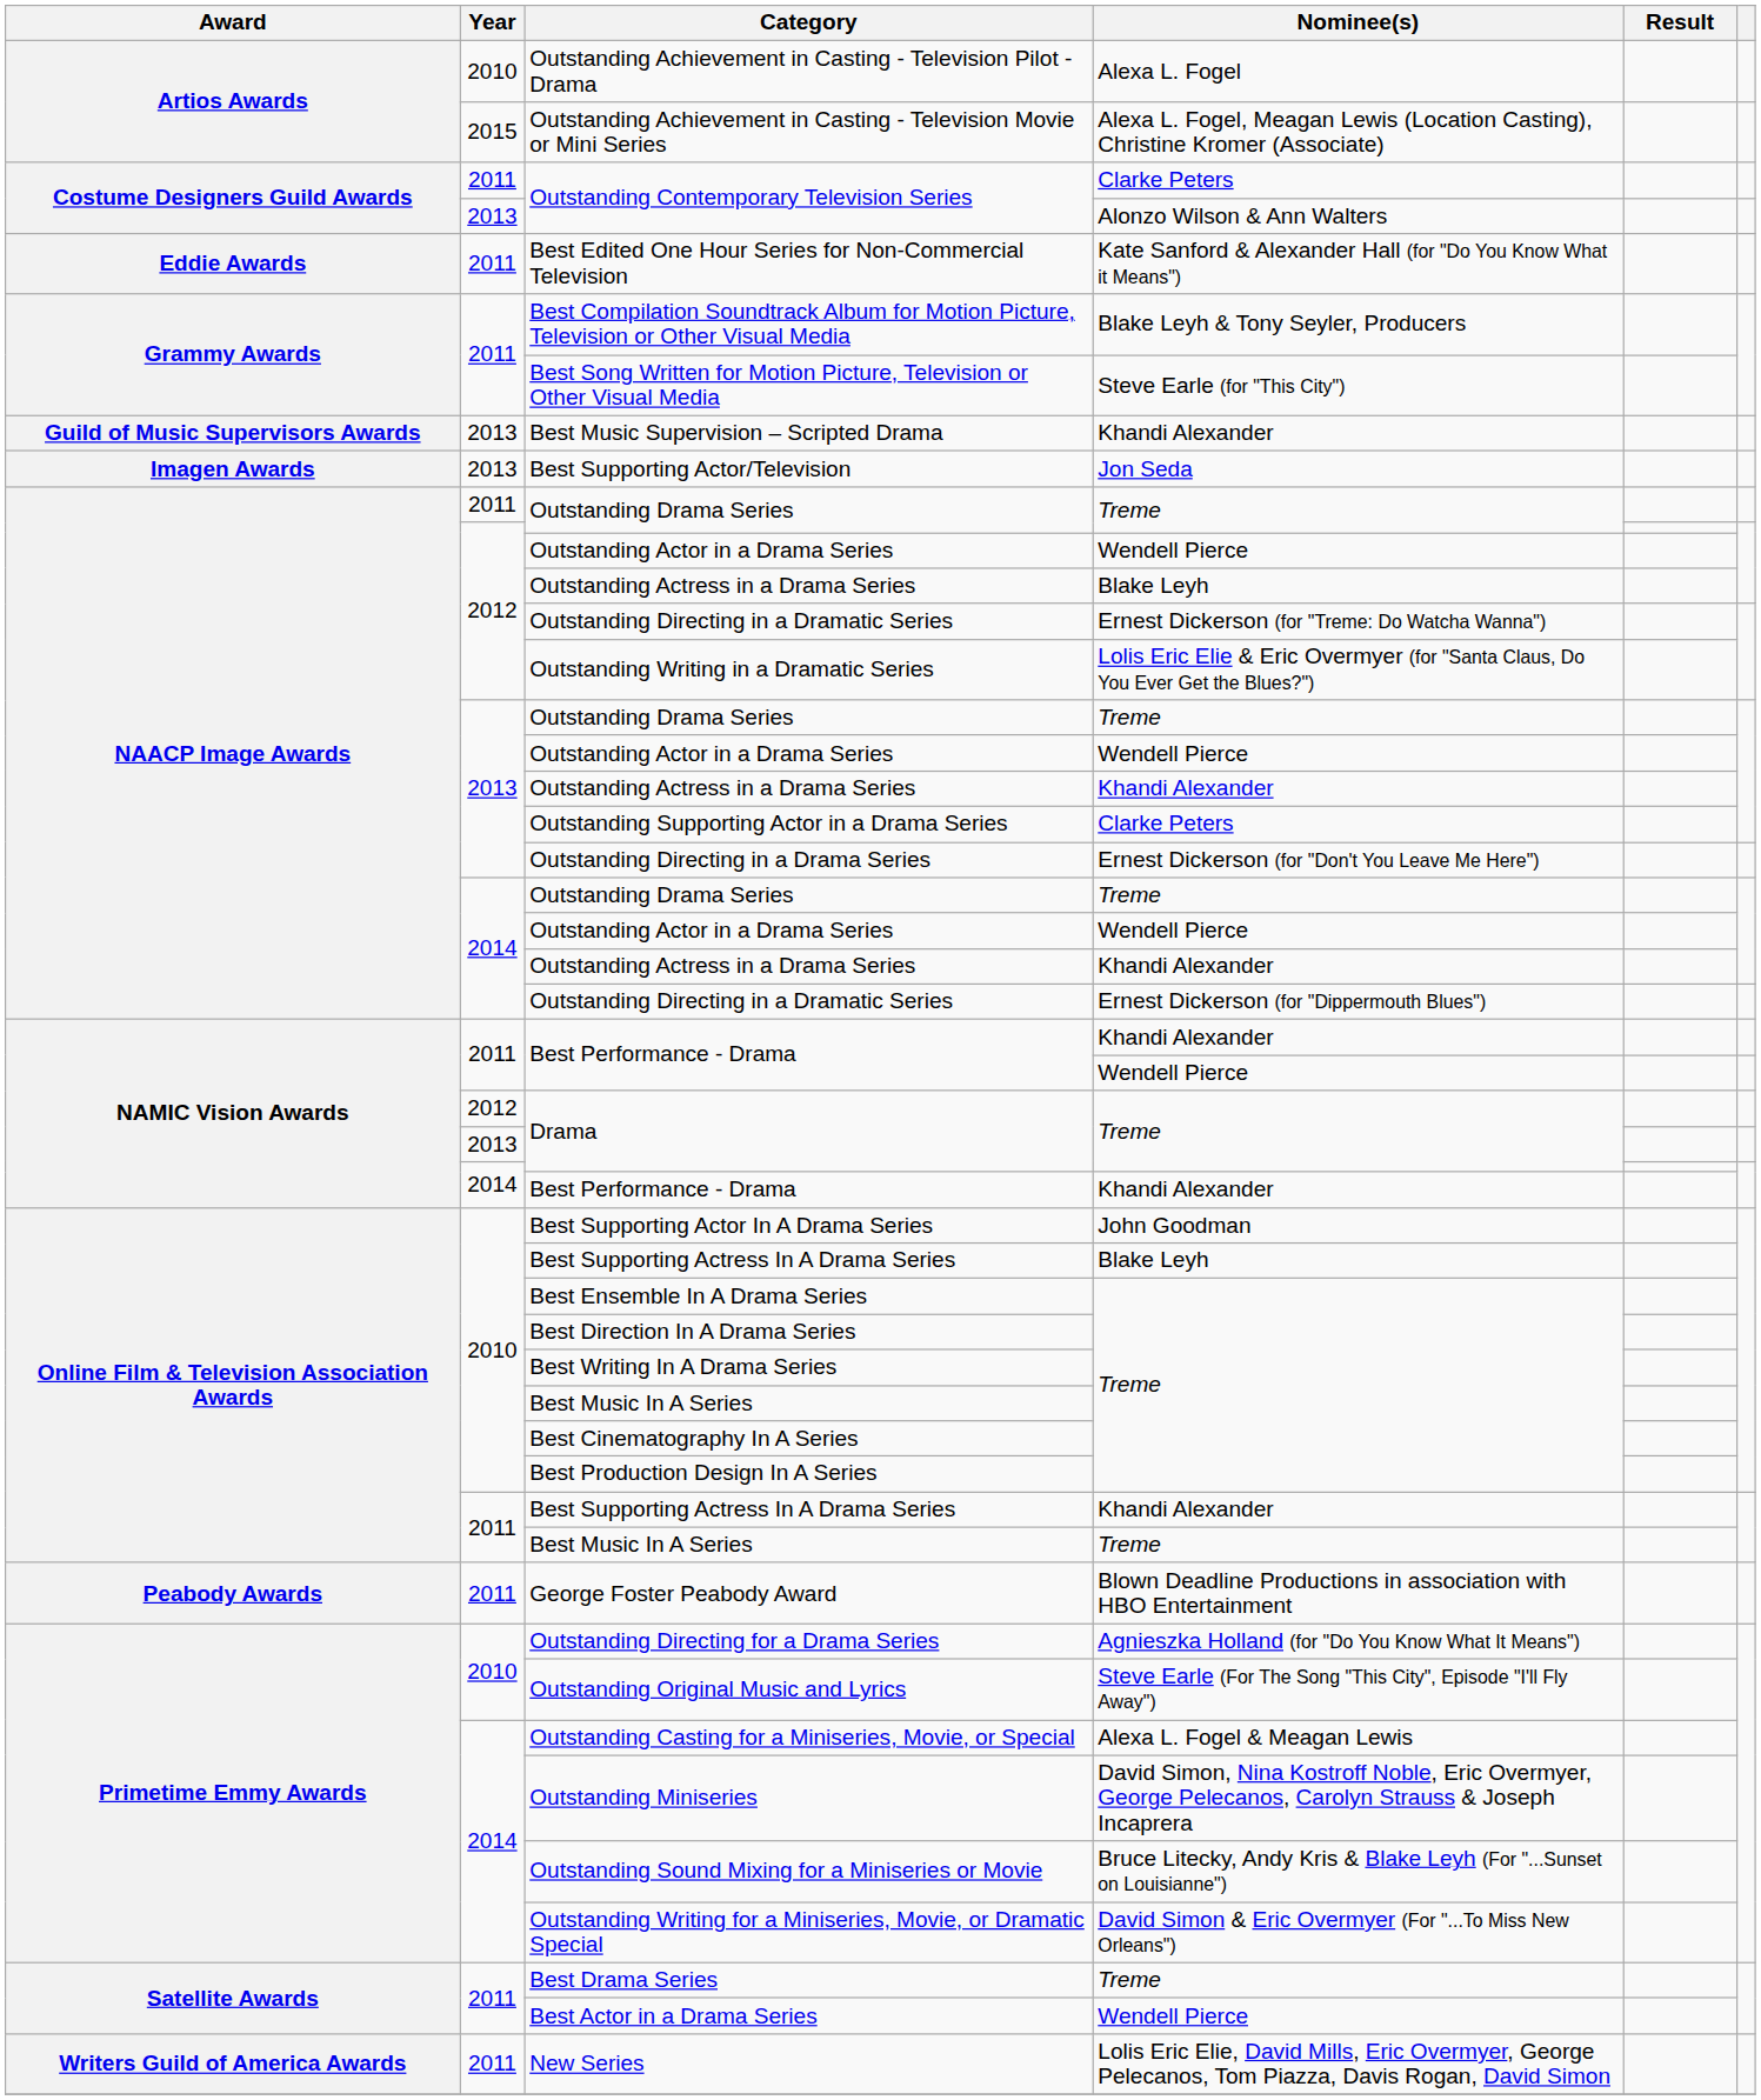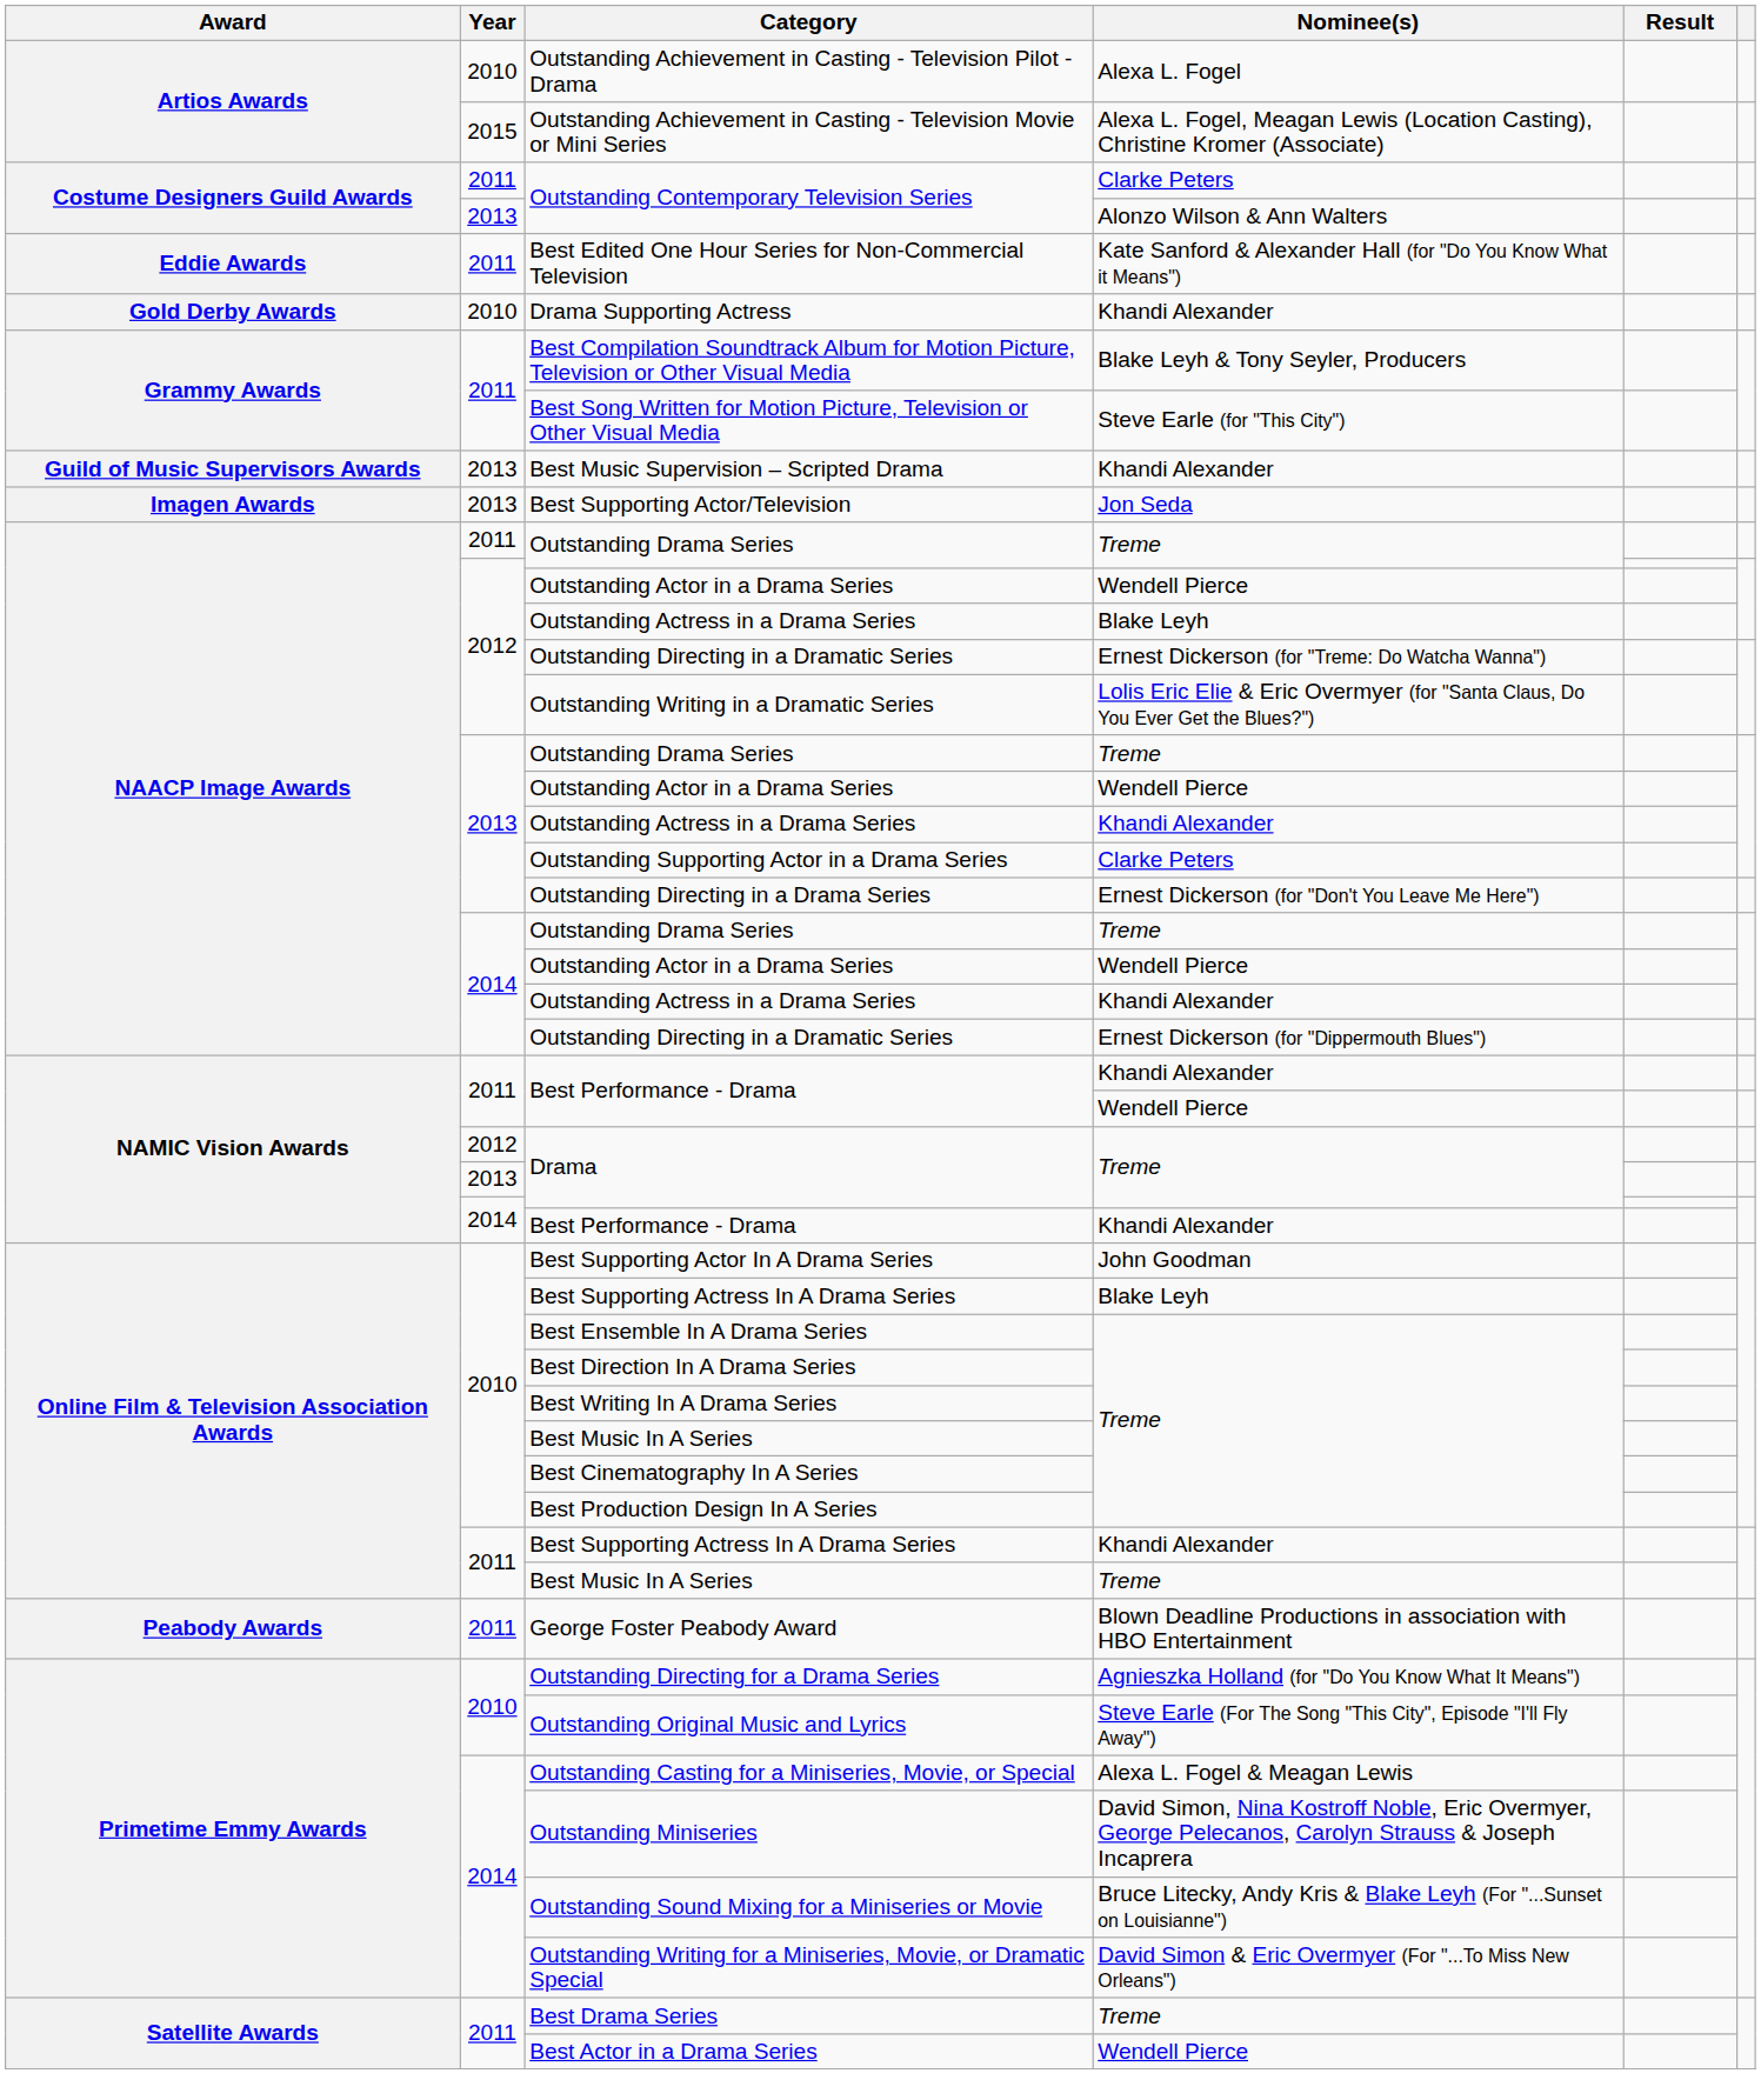 <table class="wikitable sortable plainrowheaders" style="width:99%">
 <tr>
 <th scope="col" style="width:24%;">Award</th>
 <th scope="col" style="width:3%;">Year</th>
 <th scope="col" style="width:30%;">Category</th>
 <th scope="col" style="width:28%;">Nominee(s)</th>
 <th scope="col" style="width:6%;">Result</th>
 <th scope="col" class="unsortable" style="width:1%;"></th>
 </tr>
 <tr>
 <th scope="row" rowspan=2><a href='#'>Artios Awards</a></th>
 <td style="text-align: center;">2010</td>
 <td>Outstanding Achievement in Casting - Television Pilot - Drama</td>
 <td>Alexa L. Fogel</td>
 <td></td>
 <td align="center"></td>
 </tr>
 <tr>
 <td style="text-align: center;">2015</td>
 <td>Outstanding Achievement in Casting - Television Movie or Mini Series</td>
 <td>Alexa L. Fogel, Meagan Lewis (Location Casting), Christine Kromer (Associate)</td>
 <td></td>
 <td align="center"></td>
 </tr>
 <tr>
 <th scope="row" rowspan=2><a href='#'>Costume Designers Guild Awards</a></th>
 <td style="text-align: center;"><a href='#'>2011</a></td>
 <td rowspan=2><a href='#'>Outstanding Contemporary Television Series</a></td>
 <td><a href='#'>Clarke Peters</a></td>
 <td></td>
 <td align="center"></td>
 </tr>
 <tr>
 <td style="text-align: center;"><a href='#'>2013</a></td>
 <td>Alonzo Wilson & Ann Walters</td>
 <td></td>
 <td align="center"></td>
 </tr>
 <tr>
 <th scope="row"><a href='#'>Eddie Awards</a></th>
 <td style="text-align: center;"><a href='#'>2011</a></td>
 <td>Best Edited One Hour Series for Non-Commercial Television</td>
 <td>Kate Sanford & Alexander Hall <small>(for "Do You Know What it Means")</small></td>
 <td></td>
 <td align="center"><br></td>
+</tr>
+<tr>
+<th scope="row"><a href='#'>Gold Derby Awards</a></th>
+<td style="text-align: center;">2010</td>
+<td>Drama Supporting Actress</td>
+<td>Khandi Alexander</td>
+<td></td>
+<td align="center"></td>
 </tr>
 <tr>
 <th scope="row" rowspan=2><a href='#'>Grammy Awards</a></th>
 <td style="text-align: center;"  rowspan=2><a href='#'>2011</a></td>
 <td><a href='#'>Best Compilation Soundtrack Album for Motion Picture, Television or Other Visual Media</a></td>
 <td>Blake Leyh & Tony Seyler, Producers</td>
 <td></td>
 <td align="center" rowspan=2></td>
 </tr>
 <tr>
 <td><a href='#'>Best Song Written for Motion Picture, Television or Other Visual Media</a></td>
 <td>Steve Earle <small>(for "This City")</small></td>
 <td></td>
 </tr>
 <tr>
 <th scope="row"><a href='#'>Guild of Music Supervisors Awards</a></th>
 <td style="text-align: center;">2013</td>
 <td>Best Music Supervision – Scripted Drama</td>
 <td>Khandi Alexander</td>
 <td></td>
 <td align="center"><br></td>
 </tr>
 <tr>
 <th scope="row"><a href='#'>Imagen Awards</a></th>
 <td style="text-align: center;">2013</td>
 <td>Best Supporting Actor/Television</td>
 <td><a href='#'>Jon Seda</a></td>
 <td></td>
 <td align="center"></td>
 </tr>
 <tr>
 <th scope="row" rowspan=15><a href='#'>NAACP Image Awards</a></th>
 <td style="text-align: center;">2011</td>
 <td rowspan=2>Outstanding Drama Series</td>
 <td rowspan=2><em>Treme</em></td>
 <td></td>
 <td align="center"></td>
 </tr>
 <tr>
 <td style="text-align: center;" rowspan=5>2012</td>
 <td></td>
 <td align="center" rowspan=3></td>
 </tr>
 <tr>
 <td>Outstanding Actor in a Drama Series</td>
 <td>Wendell Pierce</td>
 <td></td>
 </tr>
 <tr>
 <td>Outstanding Actress in a Drama Series</td>
 <td>Blake Leyh</td>
 <td></td>
 </tr>
 <tr>
 <td>Outstanding Directing in a Dramatic Series</td>
 <td>Ernest Dickerson <small>(for "Treme: Do Watcha Wanna")</small></td>
 <td></td>
 <td align="center" rowspan=2></td>
 </tr>
 <tr>
 <td>Outstanding Writing in a Dramatic Series</td>
 <td><a href='#'>Lolis Eric Elie</a> & Eric Overmyer <small>(for "Santa Claus, Do You Ever Get the Blues?")</small></td>
 <td></td>
 </tr>
 <tr>
 <td style="text-align: center;" rowspan=5><a href='#'>2013</a></td>
 <td>Outstanding Drama Series</td>
 <td><em>Treme</em></td>
 <td></td>
 <td align="center" rowspan=4></td>
 </tr>
 <tr>
 <td>Outstanding Actor in a Drama Series</td>
 <td>Wendell Pierce</td>
 <td></td>
 </tr>
 <tr>
 <td>Outstanding Actress in a Drama Series</td>
 <td><a href='#'>Khandi Alexander</a></td>
 <td></td>
 </tr>
 <tr>
 <td>Outstanding Supporting Actor in a Drama Series</td>
 <td><a href='#'>Clarke Peters</a></td>
 <td></td>
 </tr>
 <tr>
 <td>Outstanding Directing in a Drama Series</td>
 <td>Ernest Dickerson <small>(for "Don't You Leave Me Here")</small></td>
 <td></td>
 <td align="center"></td>
 </tr>
 <tr>
 <td style="text-align: center;" rowspan=4><a href='#'>2014</a></td>
 <td>Outstanding Drama Series</td>
 <td><em>Treme</em></td>
 <td></td>
 <td align="center" rowspan=3></td>
 </tr>
 <tr>
 <td>Outstanding Actor in a Drama Series</td>
 <td>Wendell Pierce</td>
 <td></td>
 </tr>
 <tr>
 <td>Outstanding Actress in a Drama Series</td>
 <td>Khandi Alexander</td>
 <td></td>
 </tr>
 <tr>
 <td>Outstanding Directing in a Dramatic Series</td>
 <td>Ernest Dickerson <small>(for "Dippermouth Blues")</small></td>
 <td></td>
 <td align="center"></td>
 </tr>
 <tr>
 <th scope="row" rowspan=6>NAMIC Vision Awards</th>
 <td style="text-align: center;" rowspan=2>2011</td>
 <td rowspan=2>Best Performance - Drama</td>
 <td>Khandi Alexander</td>
 <td></td>
 <td align="center"></td>
 </tr>
 <tr>
 <td>Wendell Pierce</td>
 <td></td>
 <td align="center"></td>
 </tr>
 <tr>
 <td style="text-align: center;">2012</td>
 <td rowspan=3>Drama</td>
 <td rowspan=3><em>Treme</em></td>
 <td></td>
 <td align="center"></td>
 </tr>
 <tr>
 <td style="text-align: center;">2013</td>
 <td></td>
 <td align="center"></td>
 </tr>
 <tr>
 <td style="text-align: center;" rowspan=2>2014</td>
 <td></td>
 <td align="center" rowspan=2></td>
 </tr>
 <tr>
 <td>Best Performance - Drama</td>
 <td>Khandi Alexander</td>
 <td></td>
 </tr>
 <tr>
 <th scope="row" rowspan=10><a href='#'>Online Film & Television Association Awards</a></th>
 <td style="text-align: center;" rowspan=8>2010</td>
 <td>Best Supporting Actor In A Drama Series</td>
 <td>John Goodman</td>
 <td></td>
 <td align="center" rowspan=8></td>
 </tr>
 <tr>
 <td>Best Supporting Actress In A Drama Series</td>
 <td>Blake Leyh</td>
 <td></td>
 </tr>
 <tr>
 <td>Best Ensemble In A Drama Series</td>
 <td rowspan= 6><em>Treme</em></td>
 <td></td>
 </tr>
 <tr>
 <td>Best Direction In A Drama Series</td>
 <td></td>
 </tr>
 <tr>
 <td>Best Writing In A Drama Series</td>
 <td></td>
 </tr>
 <tr>
 <td>Best Music In A Series</td>
 <td></td>
 </tr>
 <tr>
 <td>Best Cinematography In A Series</td>
 <td></td>
 </tr>
 <tr>
 <td>Best Production Design In A Series</td>
 <td></td>
 </tr>
 <tr>
 <td style="text-align: center;" rowspan=2>2011</td>
 <td>Best Supporting Actress In A Drama Series</td>
 <td>Khandi Alexander</td>
 <td></td>
 <td align="center" rowspan=2></td>
 </tr>
 <tr>
 <td>Best Music In A Series</td>
 <td><em>Treme</em></td>
 <td></td>
 </tr>
 <tr>
 <th scope="row"><a href='#'>Peabody Awards</a></th>
 <td style="text-align: center;"><a href='#'>2011</a></td>
 <td>George Foster Peabody Award</td>
 <td>Blown Deadline Productions in association with HBO Entertainment</td>
 <td></td>
 <td align="center"><br></td>
 </tr>
 <tr>
 <th scope="row" rowspan=6><a href='#'>Primetime Emmy Awards</a></th>
 <td style="text-align: center;" rowspan=2><a href='#'>2010</a></td>
 <td><a href='#'>Outstanding Directing for a Drama Series</a></td>
 <td><a href='#'>Agnieszka Holland</a> <small>(for "Do You Know What It Means")</small></td>
 <td></td>
 <td align="center" rowspan=6></td>
 </tr>
 <tr>
 <td><a href='#'>Outstanding Original Music and Lyrics</a></td>
 <td><a href='#'>Steve Earle</a> <small>(For The Song "This City", Episode "I'll Fly Away")</small></td>
 <td></td>
 </tr>
 <tr>
 <td style="text-align: center;" rowspan=4><a href='#'>2014</a></td>
 <td><a href='#'>Outstanding Casting for a Miniseries, Movie, or Special</a></td>
 <td>Alexa L. Fogel & Meagan Lewis</td>
 <td></td>
 </tr>
 <tr>
 <td><a href='#'>Outstanding Miniseries</a></td>
 <td>David Simon, <a href='#'>Nina Kostroff Noble</a>, Eric Overmyer, <a href='#'>George Pelecanos</a>, <a href='#'>Carolyn Strauss</a> & Joseph Incaprera</td>
 <td></td>
 </tr>
 <tr>
 <td><a href='#'>Outstanding Sound Mixing for a Miniseries or Movie</a></td>
 <td>Bruce Litecky, Andy Kris & <a href='#'>Blake Leyh</a> <small>(For "...Sunset on Louisianne")</small></td>
 <td></td>
 </tr>
 <tr>
 <td><a href='#'>Outstanding Writing for a Miniseries, Movie, or Dramatic Special</a></td>
 <td><a href='#'>David Simon</a> & <a href='#'>Eric Overmyer</a> <small>(For "...To Miss New Orleans")</small></td>
 <td></td>
 </tr>
 <tr>
 <th scope="row" rowspan=2><a href='#'>Satellite Awards</a></th>
 <td style="text-align: center;" rowspan=2><a href='#'>2011</a></td>
 <td><a href='#'>Best Drama Series</a></td>
 <td><em>Treme</em></td>
 <td></td>
 <td align="center" rowspan=2></td>
 </tr>
 <tr>
 <td><a href='#'>Best Actor in a Drama Series</a></td>
 <td><a href='#'>Wendell Pierce</a></td>
 <td></td>
 </tr>
 <tr>
-<th scope="row"><a href='#'>Writers Guild of America Awards</a></th>
-<td style="text-align: center;"><a href='#'>2011</a></td>
-<td><a href='#'>New Series</a></td>
-<td>Lolis Eric Elie, <a href='#'>David Mills</a>, <a href='#'>Eric Overmyer</a>, George Pelecanos, Tom Piazza, Davis Rogan, <a href='#'>David Simon</a></td>
-<td></td>
-<td align="center"><br></td>
-</tr>
-<tr>
 </tr>
 </table>
